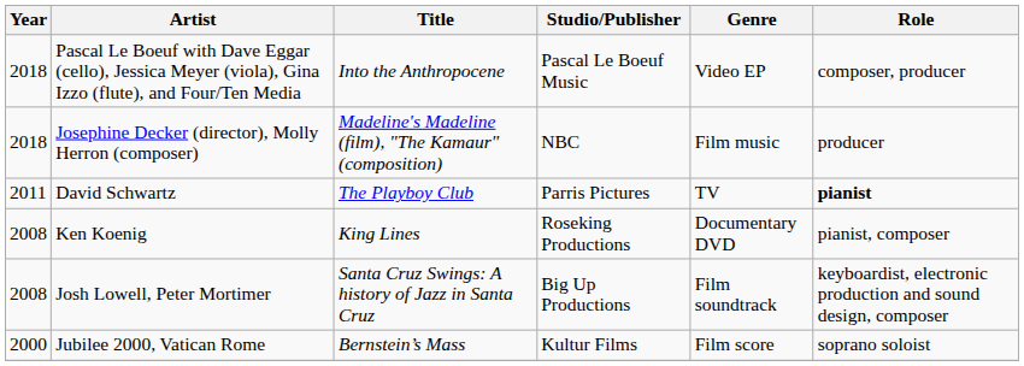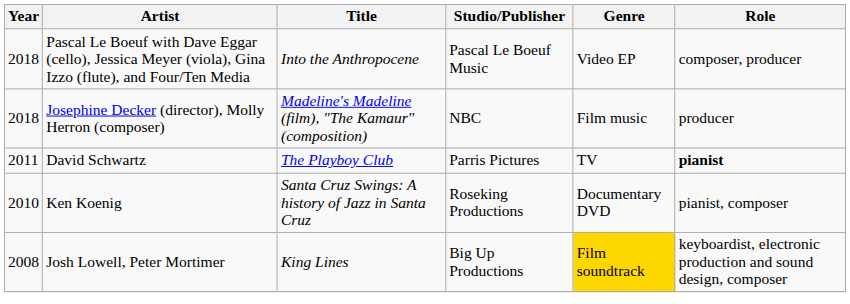 <table class="wikitable">
 <tr>
 <th>Year</th>
 <th>Artist</th>
 <th>Title</th>
 <th>Studio/Publisher</th>
 <th>Genre</th>
 <th>Role</th>
 </tr>
 <tr>
 <td>2018</td>
 <td>Pascal Le Boeuf with Dave Eggar (cello), Jessica Meyer (viola), Gina Izzo (flute), and Four/Ten Media</td>
 <td><em>Into the Anthropocene</em></td>
 <td>Pascal Le Boeuf Music</td>
 <td>Video EP</td>
 <td>composer, producer</td>
 </tr>
 <tr>
 <td>2018</td>
 <td><a href='#'>Josephine Decker</a> (director), Molly Herron (composer)</td>
 <td><em><a href='#'>Madeline's Madeline</a> (film), "The Kamaur" (composition)</em></td>
 <td>NBC</td>
 <td>Film music</td>
 <td>producer</td>
 </tr>
 <tr>
 <td>2011</td>
 <td>David Schwartz</td>
 <td><em><a href='#'>The Playboy Club</a></em></td>
 <td>Parris Pictures</td>
 <td>TV</td>
 <td><strong>pianist</strong></td>
 </tr>
 <tr>
-<td>2008</td>
+<td>2010</td>
 <td>Ken Koenig</td>
-<td><em>King Lines</em></td>
+<td><em>Santa Cruz Swings: A history of Jazz in Santa Cruz</em></td>
 <td>Roseking Productions</td>
 <td>Documentary DVD</td>
 <td>pianist, composer</td>
 </tr>
 <tr>
 <td>2008</td>
 <td>Josh Lowell, Peter Mortimer</td>
-<td><em>Santa Cruz Swings: A history of Jazz in Santa Cruz</em></td>
+<td><em>King Lines</em></td>
 <td>Big Up Productions</td>
-<td>Film soundtrack</td>
+<td style="background: gold;">Film soundtrack</td>
 <td>keyboardist, electronic production and sound design, composer</td>
-</tr>
-<tr>
-<td>2000</td>
-<td>Jubilee 2000, Vatican Rome</td>
-<td><em>Bernstein’s Mass</em></td>
-<td>Kultur Films</td>
-<td>Film score</td>
-<td>soprano soloist</td>
 </tr>
 <tr>
 </tr>
 </table>
